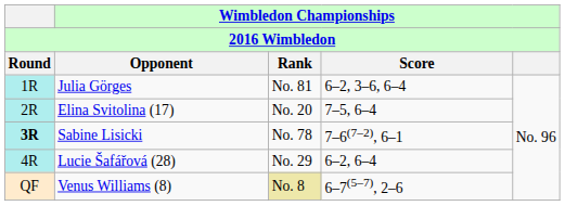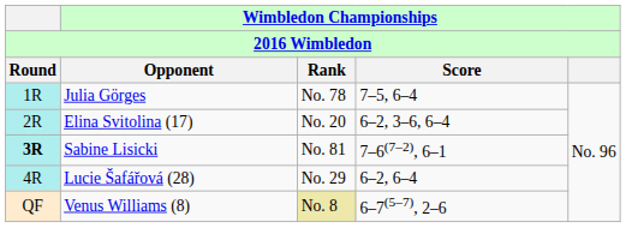 <table class="wikitable collapsible collapsed">
 <tr>
 <th></th>
 <th colspan=4 style="background:#cfc;"><a href='#'>Wimbledon Championships</a></th>
 </tr>
 <tr>
 <th colspan=5 style="background:#cfc;"><a href='#'>2016 Wimbledon</a></th>
 </tr>
 <tr>
 <th>Round</th>
 <th width=225>Opponent</th>
 <th width=50>Rank</th>
 <th width=200>Score</th>
 <th></th>
 </tr>
 <tr>
 <td style="text-align:center; background:#afeeee;">1R</td>
 <td> <a href='#'>Julia Görges</a></td>
-<td>No. 81</td>
-<td>6–2, 3–6, 6–4</td>
+<td>No. 78</td>
+<td>7–5, 6–4</td>
 <td rowspan=5>No. 96</td>
 </tr>
 <tr>
 <td style="text-align:center; background:#afeeee;">2R</td>
 <td> <a href='#'>Elina Svitolina</a> (17)</td>
 <td>No. 20</td>
-<td>7–5, 6–4</td>
+<td>6–2, 3–6, 6–4</td>
 </tr>
 <tr>
 <td style="text-align:center; background:#afeeee;"><strong>3R</strong></td>
 <td> <a href='#'>Sabine Lisicki</a></td>
-<td>No. 78</td>
+<td>No. 81</td>
 <td>7–6<sup>(7–2)</sup>, 6–1</td>
 </tr>
 <tr>
 <td style="text-align:center; background:#afeeee;">4R</td>
 <td> <a href='#'>Lucie Šafářová</a> (28)</td>
 <td>No. 29</td>
 <td>6–2, 6–4</td>
 </tr>
 <tr>
 <td style="text-align:center; background:#ffebcd;">QF</td>
 <td> <a href='#'>Venus Williams</a> (8)</td>
 <td bgcolor=EEE8AA>No. 8</td>
 <td>6–7<sup>(5–7)</sup>, 2–6</td>
 </tr>
 </table>
